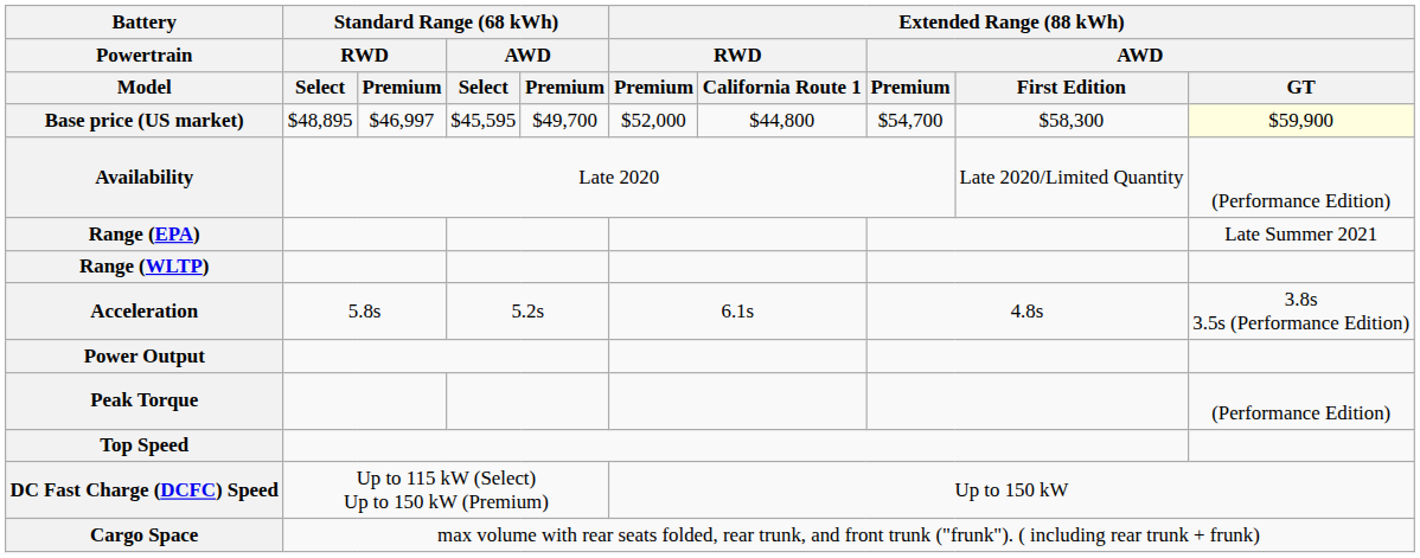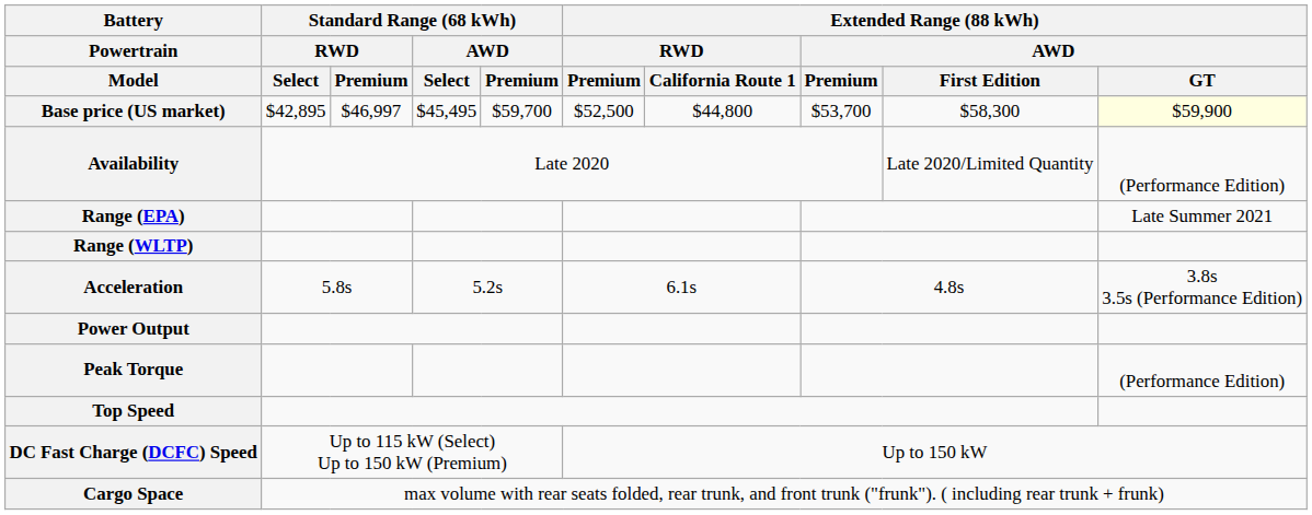 <table class="wikitable" style="text-align:center; font-size:90%;">
 <tr>
 <th>Battery</th>
 <th colspan="4">Standard Range  (68 kWh)</th>
 <th colspan="5">Extended Range (88 kWh)</th>
 </tr>
 <tr>
 <th>Powertrain</th>
 <th colspan="2">RWD</th>
 <th colspan="2">AWD</th>
 <th colspan="2">RWD</th>
 <th colspan="3">AWD</th>
 </tr>
 <tr>
 <th>Model</th>
 <th>Select</th>
 <th>Premium</th>
 <th>Select</th>
 <th>Premium</th>
 <th>Premium</th>
 <th>California Route 1</th>
 <th>Premium</th>
 <th>First Edition</th>
 <th>GT</th>
 </tr>
 <tr>
 <th>Base price (US market)</th>
-<td>$48,895</td>
+<td>$42,895</td>
 <td>$46,997</td>
-<td>$45,595</td>
-<td>$49,700</td>
-<td>$52,000</td>
+<td>$45,495</td>
+<td>$59,700</td>
+<td>$52,500</td>
 <td>$44,800</td>
-<td>$54,700</td>
+<td>$53,700</td>
 <td>$58,300</td>
 <td style="background: lightyellow;">$59,900</td>
 </tr>
 <tr>
 <th>Availability</th>
 <td colspan="7">Late 2020</td>
 <td>Late 2020/Limited Quantity</td>
 <td><br><br> (Performance Edition)</td>
 </tr>
 <tr>
 <th>Range (<a href='#'>EPA</a>)</th>
 <td colspan="2"></td>
 <td colspan="2"></td>
 <td colspan="2"></td>
 <td colspan="2"></td>
 <td>Late Summer 2021</td>
 </tr>
 <tr>
 <th>Range (<a href='#'>WLTP</a>)</th>
 <td colspan="2"></td>
 <td colspan="2"></td>
 <td colspan="2"></td>
 <td colspan="2"></td>
 <td></td>
 </tr>
 <tr>
 <th>Acceleration<br></th>
 <td colspan="2">5.8s</td>
 <td colspan="2">5.2s</td>
 <td colspan="2">6.1s</td>
 <td colspan="2">4.8s</td>
 <td>3.8s<br>3.5s (Performance Edition)</td>
 </tr>
 <tr>
 <th>Power Output</th>
 <td colspan="4"></td>
 <td colspan="2"></td>
 <td colspan="2"></td>
 <td></td>
 </tr>
 <tr>
 <th>Peak Torque</th>
 <td colspan="2"></td>
 <td colspan="2"></td>
 <td colspan="2"></td>
 <td colspan="2"></td>
 <td><br> (Performance Edition)</td>
 </tr>
 <tr>
 <th>Top Speed</th>
 <td colspan="8" style="text-align:center"></td>
 <td></td>
 </tr>
 <tr>
 <th>DC Fast Charge (<a href='#'>DCFC</a>) Speed</th>
 <td colspan="4" style="text-align:center">Up to 115 kW (Select)<br>Up to 150 kW (Premium)</td>
 <td colspan="5" style="text-align:center">Up to 150 kW</td>
 </tr>
 <tr>
 <th>Cargo Space</th>
 <td colspan="9"> max volume with rear seats folded, rear trunk, and front trunk ("frunk"). ( including rear trunk +  frunk)</td>
 </tr>
 </table>
